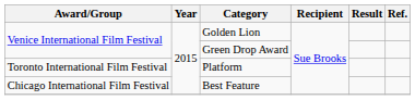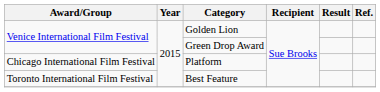 <table class="wikitable">
 <tr>
 <th>Award/Group</th>
 <th>Year</th>
 <th>Category</th>
 <th>Recipient</th>
 <th>Result</th>
 <th>Ref.</th>
 </tr>
 <tr>
 <td rowspan=2><a href='#'>Venice International Film Festival</a></td>
 <td rowspan=4>2015</td>
 <td>Golden Lion</td>
 <td rowspan=4><a href='#'>Sue Brooks</a></td>
 <td></td>
 <td></td>
 </tr>
 <tr>
 <td>Green Drop Award</td>
 <td></td>
 <td></td>
 </tr>
 <tr>
-<td>Toronto International Film Festival</td>
+<td>Chicago International Film Festival</td>
 <td>Platform</td>
 <td></td>
 <td></td>
 </tr>
 <tr>
-<td>Chicago International Film Festival</td>
+<td>Toronto International Film Festival</td>
 <td>Best Feature</td>
 <td></td>
 <td></td>
 </tr>
 <tr>
 </tr>
 </table>
